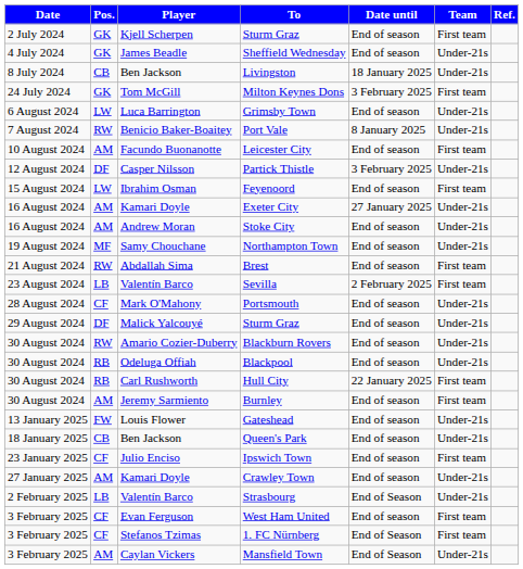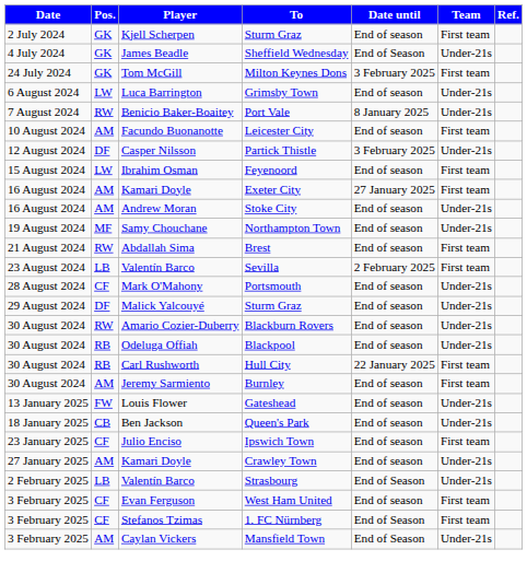 <table class="wikitable plainrowheaders sortable">
 <tr>
 <th style="background:#0000ff; color:#ffffff;">Date</th>
 <th style="background:#0000ff; color:#ffffff;">Pos.</th>
 <th style="background:#0000ff; color:#ffffff;">Player</th>
 <th style="background:#0000ff; color:#ffffff;">To</th>
 <th style="background:#0000ff; color:#ffffff;">Date until</th>
 <th style="background:#0000ff; color:#ffffff;">Team</th>
 <th style="background:#0000ff; color:#ffffff;">Ref.</th>
 </tr>
 <tr>
 <td>2 July 2024</td>
 <td><a href='#'>GK</a></td>
 <td> <a href='#'>Kjell Scherpen</a></td>
 <td> <a href='#'>Sturm Graz</a></td>
 <td>End of season</td>
 <td>First team</td>
 <td></td>
 </tr>
 <tr>
 <td>4 July 2024</td>
 <td><a href='#'>GK</a></td>
 <td> <a href='#'>James Beadle</a></td>
 <td> <a href='#'>Sheffield Wednesday</a></td>
-<td>End of season</td>
-<td>Under-21s</td>
-<td></td>
-</tr>
-<tr>
-<td>8 July 2024</td>
-<td><a href='#'>CB</a></td>
-<td> Ben Jackson</td>
-<td> <a href='#'>Livingston</a></td>
-<td>18 January 2025</td>
+<td>End of Season</td>
 <td>Under-21s</td>
 <td></td>
 </tr>
 <tr>
 <td>24 July 2024</td>
 <td><a href='#'>GK</a></td>
 <td> <a href='#'>Tom McGill</a></td>
 <td> <a href='#'>Milton Keynes Dons</a></td>
 <td>3 February 2025</td>
 <td>First team</td>
 <td></td>
 </tr>
 <tr>
 <td>6 August 2024</td>
 <td><a href='#'>LW</a></td>
 <td> <a href='#'>Luca Barrington</a></td>
 <td> <a href='#'>Grimsby Town</a></td>
 <td>End of season</td>
 <td>Under-21s</td>
 <td></td>
 </tr>
 <tr>
 <td>7 August 2024</td>
 <td><a href='#'>RW</a></td>
 <td> <a href='#'>Benicio Baker-Boaitey</a></td>
 <td> <a href='#'>Port Vale</a></td>
 <td>8 January 2025</td>
 <td>Under-21s</td>
 <td></td>
 </tr>
 <tr>
 <td>10 August 2024</td>
 <td><a href='#'>AM</a></td>
 <td> <a href='#'>Facundo Buonanotte</a></td>
 <td> <a href='#'>Leicester City</a></td>
 <td>End of season</td>
 <td>First team</td>
 <td></td>
 </tr>
 <tr>
 <td>12 August 2024</td>
 <td><a href='#'>DF</a></td>
 <td> <a href='#'>Casper Nilsson</a></td>
 <td> <a href='#'>Partick Thistle</a></td>
 <td>3 February 2025</td>
 <td>Under-21s</td>
 <td></td>
 </tr>
 <tr>
 <td>15 August 2024</td>
 <td><a href='#'>LW</a></td>
 <td> <a href='#'>Ibrahim Osman</a></td>
 <td> <a href='#'>Feyenoord</a></td>
 <td>End of season</td>
 <td>First team</td>
 <td></td>
 </tr>
 <tr>
 <td>16 August 2024</td>
 <td><a href='#'>AM</a></td>
 <td> <a href='#'>Kamari Doyle</a></td>
 <td> <a href='#'>Exeter City</a></td>
 <td>27 January 2025</td>
-<td>Under-21s</td>
+<td>First team</td>
 <td></td>
 </tr>
 <tr>
 <td>16 August 2024</td>
 <td><a href='#'>AM</a></td>
 <td> <a href='#'>Andrew Moran</a></td>
 <td> <a href='#'>Stoke City</a></td>
 <td>End of season</td>
 <td>Under-21s</td>
 <td></td>
 </tr>
 <tr>
 <td>19 August 2024</td>
 <td><a href='#'>MF</a></td>
 <td> <a href='#'>Samy Chouchane</a></td>
 <td> <a href='#'>Northampton Town</a></td>
 <td>End of season</td>
 <td>Under-21s</td>
 <td></td>
 </tr>
 <tr>
 <td>21 August 2024</td>
 <td><a href='#'>RW</a></td>
 <td> <a href='#'>Abdallah Sima</a></td>
 <td> <a href='#'>Brest</a></td>
 <td>End of season</td>
 <td>First team</td>
 <td></td>
 </tr>
 <tr>
 <td>23 August 2024</td>
 <td><a href='#'>LB</a></td>
 <td> <a href='#'>Valentín Barco</a></td>
 <td> <a href='#'>Sevilla</a></td>
 <td>2 February 2025</td>
 <td>First team</td>
 <td></td>
 </tr>
 <tr>
 <td>28 August 2024</td>
 <td><a href='#'>CF</a></td>
 <td> <a href='#'>Mark O'Mahony</a></td>
 <td> <a href='#'>Portsmouth</a></td>
 <td>End of season</td>
 <td>Under-21s</td>
 <td></td>
 </tr>
 <tr>
 <td>29 August 2024</td>
 <td><a href='#'>DF</a></td>
 <td> <a href='#'>Malick Yalcouyé</a></td>
 <td> <a href='#'>Sturm Graz</a></td>
 <td>End of season</td>
 <td>Under-21s</td>
 <td></td>
 </tr>
 <tr>
 <td>30 August 2024</td>
 <td><a href='#'>RW</a></td>
 <td> <a href='#'>Amario Cozier-Duberry</a></td>
 <td> <a href='#'>Blackburn Rovers</a></td>
 <td>End of season</td>
 <td>Under-21s</td>
 <td></td>
 </tr>
 <tr>
 <td>30 August 2024</td>
 <td><a href='#'>RB</a></td>
 <td> <a href='#'>Odeluga Offiah</a></td>
 <td> <a href='#'>Blackpool</a></td>
 <td>End of season</td>
 <td>Under-21s</td>
 <td></td>
 </tr>
 <tr>
 <td>30 August 2024</td>
 <td><a href='#'>RB</a></td>
 <td> <a href='#'>Carl Rushworth</a></td>
 <td> <a href='#'>Hull City</a></td>
 <td>22 January 2025</td>
 <td>First team</td>
 <td></td>
 </tr>
 <tr>
 <td>30 August 2024</td>
 <td><a href='#'>AM</a></td>
 <td> <a href='#'>Jeremy Sarmiento</a></td>
 <td> <a href='#'>Burnley</a></td>
 <td>End of season</td>
 <td>First team</td>
 <td></td>
 </tr>
 <tr>
 <td>13 January 2025</td>
 <td><a href='#'>FW</a></td>
 <td> Louis Flower</td>
 <td> <a href='#'>Gateshead</a></td>
 <td>End of season</td>
 <td>Under-21s</td>
 <td></td>
 </tr>
 <tr>
 <td>18 January 2025</td>
 <td><a href='#'>CB</a></td>
 <td> Ben Jackson</td>
 <td> <a href='#'>Queen's Park</a></td>
 <td>End of season</td>
 <td>Under-21s</td>
 <td></td>
 </tr>
 <tr>
 <td>23 January 2025</td>
 <td><a href='#'>CF</a></td>
 <td> <a href='#'>Julio Enciso</a></td>
 <td> <a href='#'>Ipswich Town</a></td>
 <td>End of season</td>
 <td>First team</td>
 <td></td>
 </tr>
 <tr>
 <td>27 January 2025</td>
 <td><a href='#'>AM</a></td>
 <td> <a href='#'>Kamari Doyle</a></td>
 <td> <a href='#'>Crawley Town</a></td>
 <td>End of season</td>
 <td>Under-21s</td>
 <td></td>
 </tr>
 <tr>
 <td>2 February 2025</td>
 <td><a href='#'>LB</a></td>
 <td> <a href='#'>Valentín Barco</a></td>
 <td> <a href='#'>Strasbourg</a></td>
 <td>End of Season</td>
 <td>Under-21s</td>
 <td></td>
 </tr>
 <tr>
 <td>3 February 2025</td>
 <td><a href='#'>CF</a></td>
 <td> <a href='#'>Evan Ferguson</a></td>
 <td> <a href='#'>West Ham United</a></td>
 <td>End of season</td>
 <td>First team</td>
 <td></td>
 </tr>
 <tr>
 <td>3 February 2025</td>
 <td><a href='#'>CF</a></td>
 <td> <a href='#'>Stefanos Tzimas</a></td>
 <td> <a href='#'>1. FC Nürnberg</a></td>
 <td>End of Season</td>
 <td>First team</td>
 <td></td>
 </tr>
 <tr>
 <td>3 February 2025</td>
 <td><a href='#'>AM</a></td>
 <td> <a href='#'>Caylan Vickers</a></td>
 <td> <a href='#'>Mansfield Town</a></td>
 <td>End of Season</td>
 <td>Under-21s</td>
 <td></td>
 </tr>
 </table>
